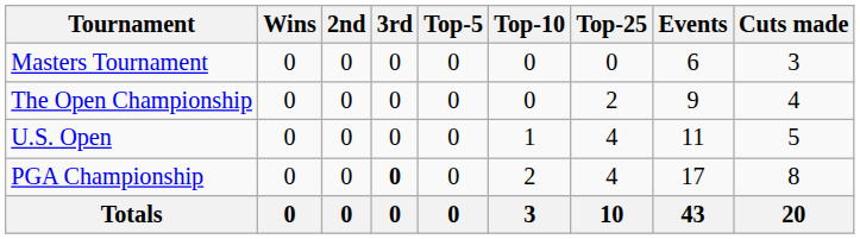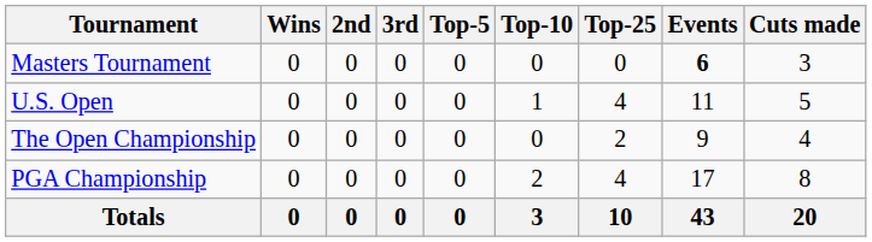 <table class=wikitable style=text-align:center>
 <tr>
 <th>Tournament</th>
 <th>Wins</th>
 <th>2nd</th>
 <th>3rd</th>
 <th>Top-5</th>
 <th>Top-10</th>
 <th>Top-25</th>
 <th>Events</th>
 <th>Cuts made</th>
 </tr>
 <tr>
 <td align=left><a href='#'>Masters Tournament</a></td>
 <td>0</td>
 <td>0</td>
 <td>0</td>
 <td>0</td>
 <td>0</td>
 <td>0</td>
-<td>6</td>
+<td><strong>6</strong></td>
 <td>3</td>
+</tr>
+<tr>
+<td align=left><a href='#'>U.S. Open</a></td>
+<td>0</td>
+<td>0</td>
+<td>0</td>
+<td>0</td>
+<td>1</td>
+<td>4</td>
+<td>11</td>
+<td>5</td>
 </tr>
 <tr>
 <td align=left><a href='#'>The Open Championship</a></td>
 <td>0</td>
 <td>0</td>
 <td>0</td>
 <td>0</td>
 <td>0</td>
 <td>2</td>
 <td>9</td>
 <td>4</td>
 </tr>
 <tr>
-<td align=left><a href='#'>U.S. Open</a></td>
+<td align=left><a href='#'>PGA Championship</a></td>
 <td>0</td>
 <td>0</td>
 <td>0</td>
-<td>0</td>
-<td>1</td>
-<td>4</td>
-<td>11</td>
-<td>5</td>
-</tr>
-<tr>
-<td align=left><a href='#'>PGA Championship</a></td>
-<td>0</td>
-<td>0</td>
-<td><strong>0</strong></td>
 <td>0</td>
 <td>2</td>
 <td>4</td>
 <td>17</td>
 <td>8</td>
 </tr>
 <tr>
 <th>Totals</th>
 <th>0</th>
 <th>0</th>
 <th>0</th>
 <th>0</th>
 <th>3</th>
 <th>10</th>
 <th>43</th>
 <th>20</th>
 </tr>
 </table>
